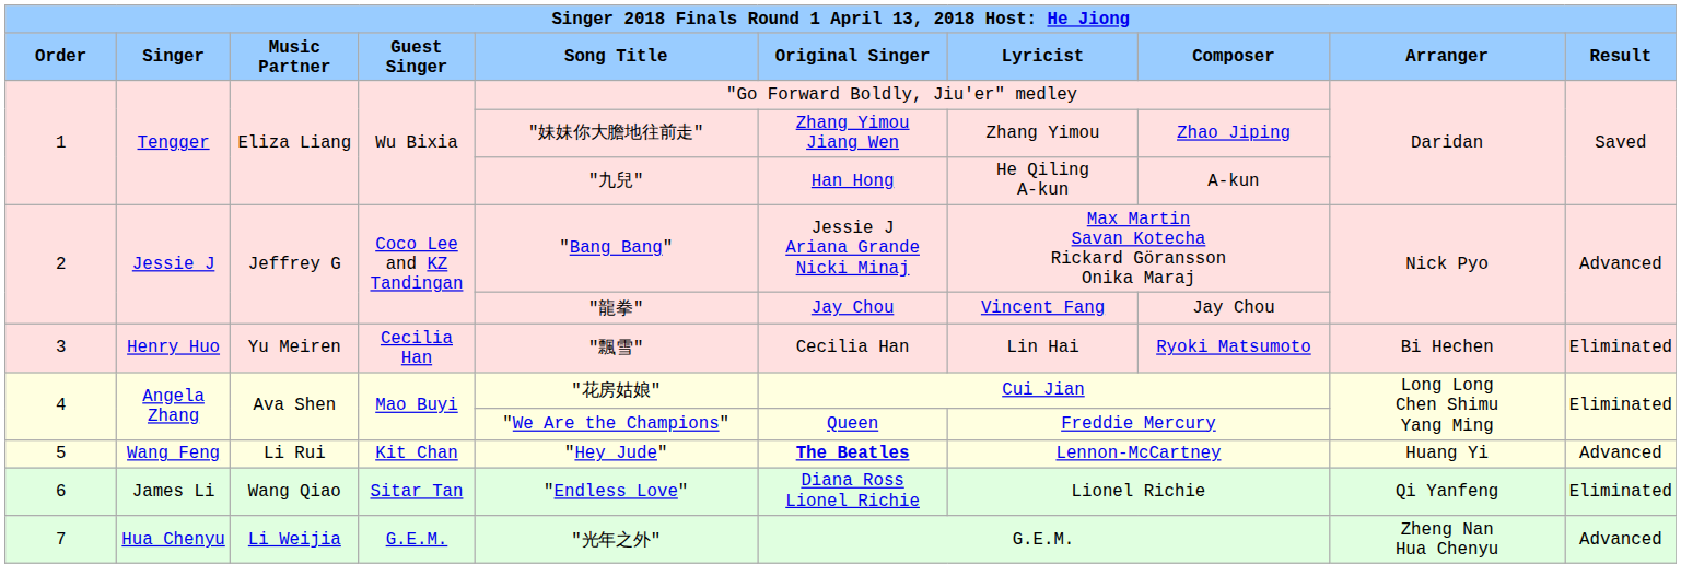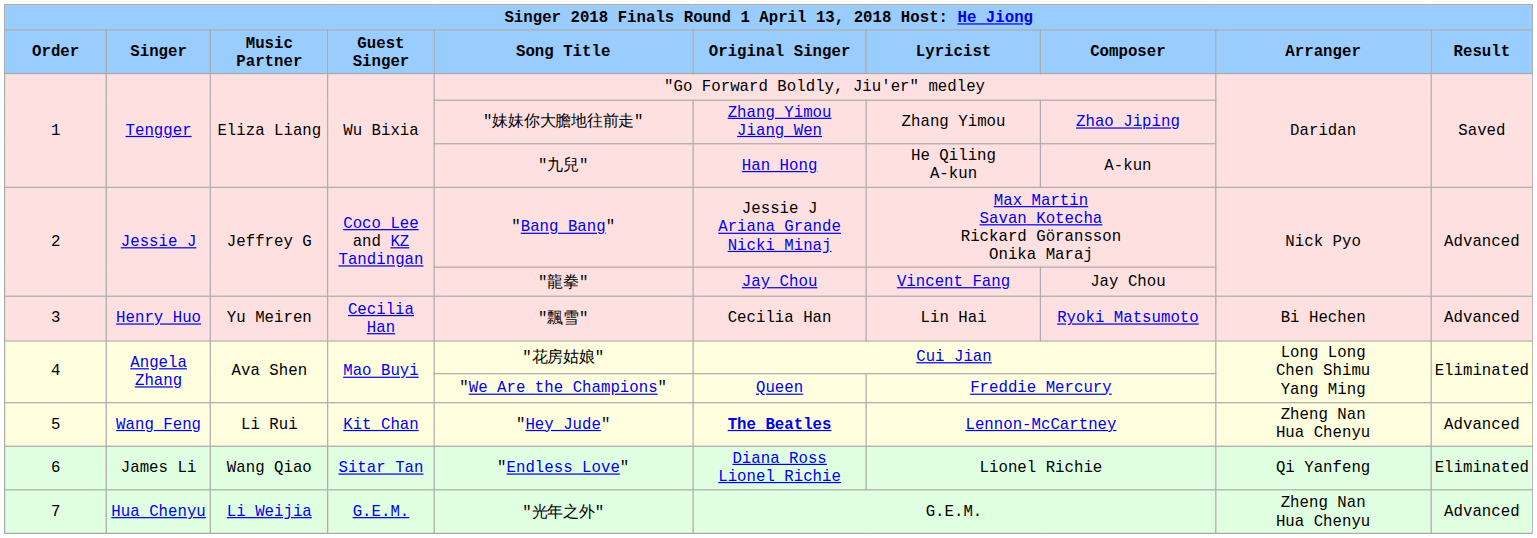 <table class="wikitable sortable mw-collapsible" width="100%" style="text-align:center">
 <tr align=center style="background:#99CCFF">
 <td colspan="10"><div><strong>Singer 2018 Finals Round 1 April 13, 2018 Host: <a href='#'>He Jiong</a></strong></div></td>
 </tr>
 <tr style="background:#99CCFF">
 <td style="width:7%"><strong>Order</strong></td>
 <td style="width:7%"><strong>Singer</strong></td>
 <td style="width:8%"><strong>Music Partner</strong></td>
 <td style="width:7%"><strong>Guest Singer</strong></td>
 <td style="width:18%"><strong>Song Title</strong></td>
 <td style="width:12%"><strong>Original Singer</strong></td>
 <td style="width:12% "><strong>Lyricist</strong></td>
 <td style="width:12%"><strong>Composer</strong></td>
 <td style="width:15%"><strong>Arranger</strong></td>
 <td style="width:7%"><strong>Result</strong></td>
 </tr>
 <tr style="background:#FFE0E0">
 <td rowspan="3">1</td>
 <td rowspan="3"><a href='#'>Tengger</a></td>
 <td rowspan="3">Eliza Liang</td>
 <td rowspan="3">Wu Bixia</td>
 <td colspan="4">"Go Forward Boldly, Jiu'er" medley</td>
 <td rowspan="3">Daridan</td>
 <td rowspan="3">Saved</td>
 </tr>
 <tr style="background:#FFE0E0">
 <td>"妹妹你大膽地往前走"</td>
 <td><a href='#'>Zhang Yimou</a> <br> <a href='#'>Jiang Wen</a></td>
 <td>Zhang Yimou</td>
 <td><a href='#'>Zhao Jiping</a></td>
 </tr>
 <tr style="background:#FFE0E0">
 <td>"九兒"</td>
 <td><a href='#'>Han Hong</a></td>
 <td>He Qiling <br> A-kun</td>
 <td>A-kun</td>
 </tr>
 <tr style="background:#FFE0E0">
 <td rowspan="2">2</td>
 <td rowspan="2"><a href='#'>Jessie J</a></td>
 <td rowspan="2">Jeffrey G</td>
 <td rowspan="2"><a href='#'>Coco Lee</a> and <a href='#'>KZ Tandingan</a></td>
 <td>"<a href='#'>Bang Bang</a>"</td>
 <td>Jessie J <br> <a href='#'>Ariana Grande</a> <br> <a href='#'>Nicki Minaj</a></td>
 <td colspan="2"><a href='#'>Max Martin</a> <br> <a href='#'>Savan Kotecha</a> <br> Rickard Göransson <br> Onika Maraj</td>
 <td rowspan="2">Nick Pyo</td>
 <td rowspan="2">Advanced</td>
 </tr>
 <tr style="background:#FFE0E0">
 <td>"龍拳"</td>
 <td><a href='#'>Jay Chou</a></td>
 <td><a href='#'>Vincent Fang</a></td>
 <td>Jay Chou</td>
 </tr>
 <tr style="background:#FFE0E0">
 <td>3</td>
 <td><a href='#'>Henry Huo</a></td>
 <td>Yu Meiren</td>
 <td><a href='#'>Cecilia Han</a></td>
 <td>"飄雪"</td>
 <td>Cecilia Han</td>
 <td>Lin Hai</td>
 <td><a href='#'>Ryoki Matsumoto</a></td>
 <td>Bi Hechen</td>
-<td>Eliminated</td>
+<td>Advanced</td>
 </tr>
 <tr style="background:#FFFFE0">
 <td rowspan="2">4</td>
 <td rowspan="2"><a href='#'>Angela Zhang</a></td>
 <td rowspan="2">Ava Shen</td>
 <td rowspan="2"><a href='#'>Mao Buyi</a></td>
 <td>"花房姑娘"</td>
 <td colspan="3"><a href='#'>Cui Jian</a></td>
 <td rowspan="2">Long Long <br> Chen Shimu <br> Yang Ming</td>
 <td rowspan="2">Eliminated</td>
 </tr>
 <tr style="background:#FFFFE0">
 <td>"<a href='#'>We Are the Champions</a>"</td>
 <td><a href='#'>Queen</a></td>
 <td colspan="2"><a href='#'>Freddie Mercury</a></td>
 </tr>
 <tr style="background:#FFFFE0">
 <td>5</td>
 <td><a href='#'>Wang Feng</a></td>
 <td>Li Rui</td>
 <td><a href='#'>Kit Chan</a></td>
 <td>"<a href='#'>Hey Jude</a>"</td>
 <td><strong><a href='#'>The Beatles</a></strong></td>
 <td colspan="2"><a href='#'>Lennon-McCartney</a></td>
-<td>Huang Yi</td>
+<td>Zheng Nan <br> Hua Chenyu</td>
 <td>Advanced</td>
 </tr>
 <tr style="background:#E0FFE0">
 <td>6</td>
 <td>James Li</td>
 <td>Wang Qiao</td>
 <td><a href='#'>Sitar Tan</a></td>
 <td>"<a href='#'>Endless Love</a>"</td>
 <td><a href='#'>Diana Ross</a> <br> <a href='#'>Lionel Richie</a></td>
 <td colspan="2">Lionel Richie</td>
 <td>Qi Yanfeng</td>
 <td>Eliminated</td>
 </tr>
 <tr style="background:#E0FFE0">
 <td>7</td>
 <td><a href='#'>Hua Chenyu</a></td>
 <td><a href='#'>Li Weijia</a></td>
 <td><a href='#'>G.E.M.</a></td>
 <td>"光年之外"</td>
 <td colspan="3">G.E.M.</td>
 <td>Zheng Nan <br> Hua Chenyu</td>
 <td>Advanced</td>
 </tr>
 </table>
